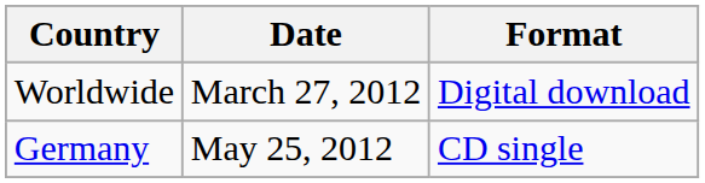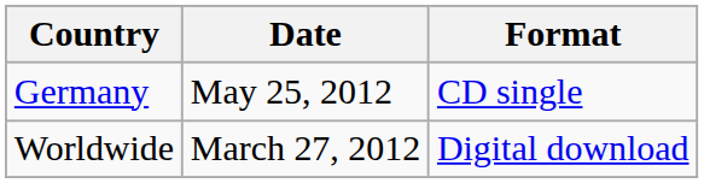 <table class="wikitable sortable plainrowheaders">
 <tr>
 <th scope="col">Country</th>
 <th scope="col">Date</th>
 <th scope="col">Format</th>
 </tr>
 <tr>
+<td><a href='#'>Germany</a></td>
+<td>May 25, 2012</td>
+<td><a href='#'>CD single</a></td>
+</tr>
+<tr>
 <td scope="row">Worldwide</td>
 <td>March 27, 2012</td>
 <td><a href='#'>Digital download</a></td>
 </tr>
-<tr>
-<td><a href='#'>Germany</a></td>
-<td>May 25, 2012</td>
-<td><a href='#'>CD single</a></td>
-</tr>
 </table>
